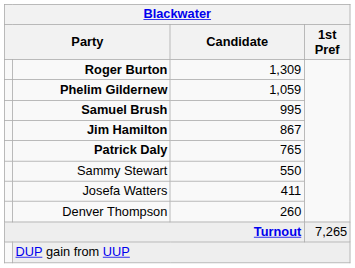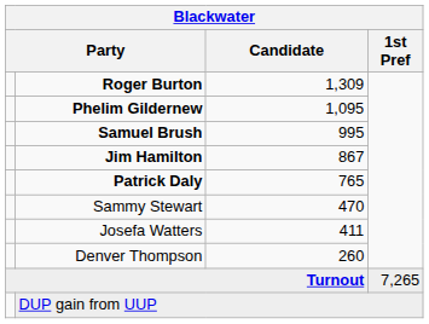 <table class="wikitable">
 <tr>
 <th colspan="4" align="center"><a href='#'>Blackwater</a></th>
 </tr>
 <tr>
 <th colspan="2" align="center" width=200>Party</th>
 <th width=160>Candidate</th>
 <th width=50>1st Pref</th>
 </tr>
 <tr>
 <td></td>
 <td align="right"><strong>Roger Burton</strong></td>
 <td align="right">1,309</td>
 </tr>
 <tr>
 <td></td>
 <td align="right"><strong>Phelim Gildernew</strong></td>
-<td align="right">1,059</td>
+<td align="right">1,095</td>
 </tr>
 <tr>
 <td></td>
 <td align="right"><strong>Samuel Brush</strong></td>
 <td align="right">995</td>
 </tr>
 <tr>
 <td></td>
 <td align="right"><strong>Jim Hamilton</strong></td>
 <td align="right">867</td>
 </tr>
 <tr>
 <td></td>
 <td align="right"><strong>Patrick Daly</strong></td>
 <td align="right">765</td>
 </tr>
 <tr>
 <td></td>
 <td align="right">Sammy Stewart</td>
-<td align="right">550</td>
+<td align="right">470</td>
 </tr>
 <tr>
 <td></td>
 <td align="right">Josefa Watters</td>
 <td align="right">411</td>
 </tr>
 <tr>
 <td></td>
 <td align="right">Denver Thompson</td>
 <td align="right">260</td>
 </tr>
 <tr bgcolor="EEEEEE">
 <td colspan=3 align="right"><strong><a href='#'>Turnout</a></strong></td>
 <td align="right">7,265</td>
 </tr>
 <tr>
 <td bgcolor=></td>
 <td colspan=3 bgcolor="EEEEEE"><a href='#'>DUP</a> gain from <a href='#'>UUP</a></td>
 </tr>
 </table>
